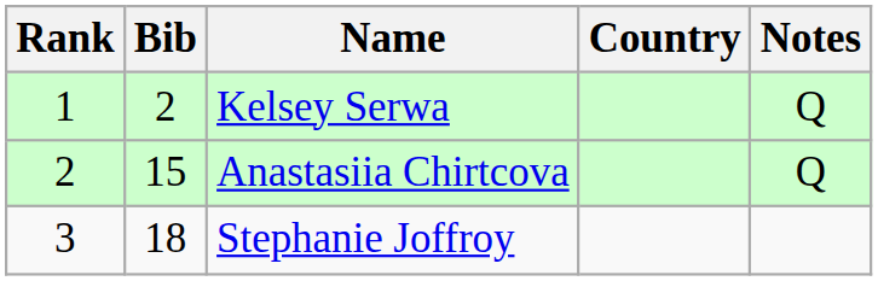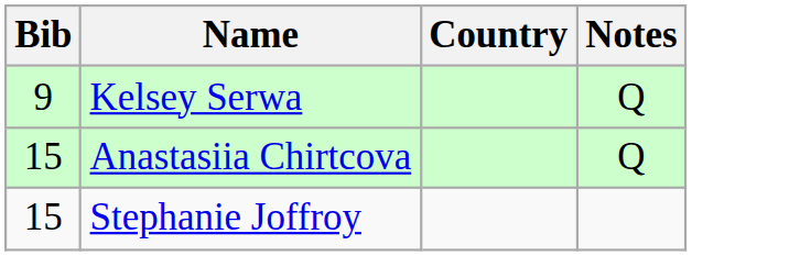 <table class="wikitable" style="text-align:center;">
 <tr>
-<th>Rank</th>
 <th>Bib</th>
 <th>Name</th>
 <th>Country</th>
 <th>Notes</th>
 </tr>
 <tr bgcolor=ccffcc>
-<td>1</td>
-<td>2</td>
+<td>9</td>
 <td align=left><a href='#'>Kelsey Serwa</a></td>
 <td align="left"></td>
 <td>Q</td>
 </tr>
 <tr bgcolor=ccffcc>
-<td>2</td>
 <td>15</td>
 <td align=left><a href='#'>Anastasiia Chirtcova</a></td>
 <td align="left"></td>
 <td>Q</td>
 </tr>
 <tr>
-<td>3</td>
-<td>18</td>
+<td>15</td>
 <td align=left><a href='#'>Stephanie Joffroy</a></td>
 <td align="left"></td>
 <td></td>
 </tr>
 </table>
